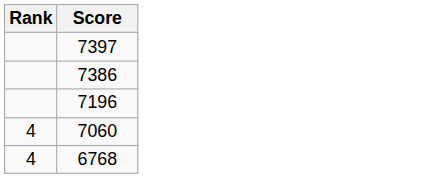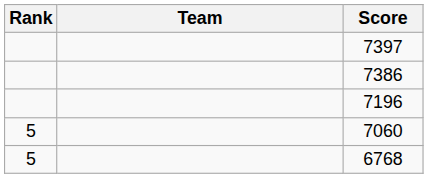 <table class=wikitable style="text-align:center">
 <tr>
 <th width=40>Rank</th>
+<th width=250>Team</th>
 <th width=65>Score</th>
 </tr>
 <tr>
 <td></td>
+<td align=left></td>
 <td>7397</td>
 </tr>
 <tr>
 <td></td>
+<td align=left></td>
 <td>7386</td>
 </tr>
 <tr>
 <td></td>
+<td align=left></td>
 <td>7196</td>
 </tr>
 <tr>
-<td>4</td>
+<td>5</td>
+<td align=left></td>
 <td>7060</td>
 </tr>
 <tr>
-<td>4</td>
+<td>5</td>
+<td align=left></td>
 <td>6768</td>
 </tr>
 </table>
